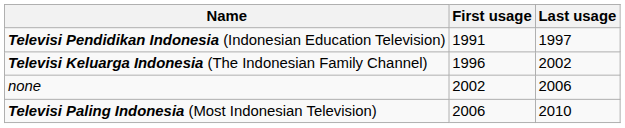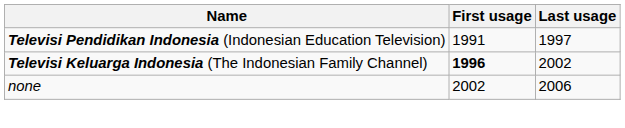 <table class=wikitable>
 <tr>
 <th>Name</th>
 <th>First usage</th>
 <th>Last usage</th>
 </tr>
 <tr>
 <td><strong><em>Televisi Pendidikan Indonesia</em></strong> (Indonesian Education Television)</td>
 <td>1991</td>
 <td>1997</td>
 </tr>
 <tr>
 <td><strong><em>Televisi Keluarga Indonesia</em></strong> (The Indonesian Family Channel)</td>
-<td>1996</td>
+<td><strong>1996</strong></td>
 <td>2002</td>
 </tr>
 <tr>
 <td><em>none</em></td>
 <td>2002</td>
 <td>2006</td>
 </tr>
-<tr>
-<td><strong><em>Televisi Paling Indonesia</em></strong> (Most Indonesian Television)</td>
-<td>2006</td>
-<td>2010</td>
-</tr>
 </table>
